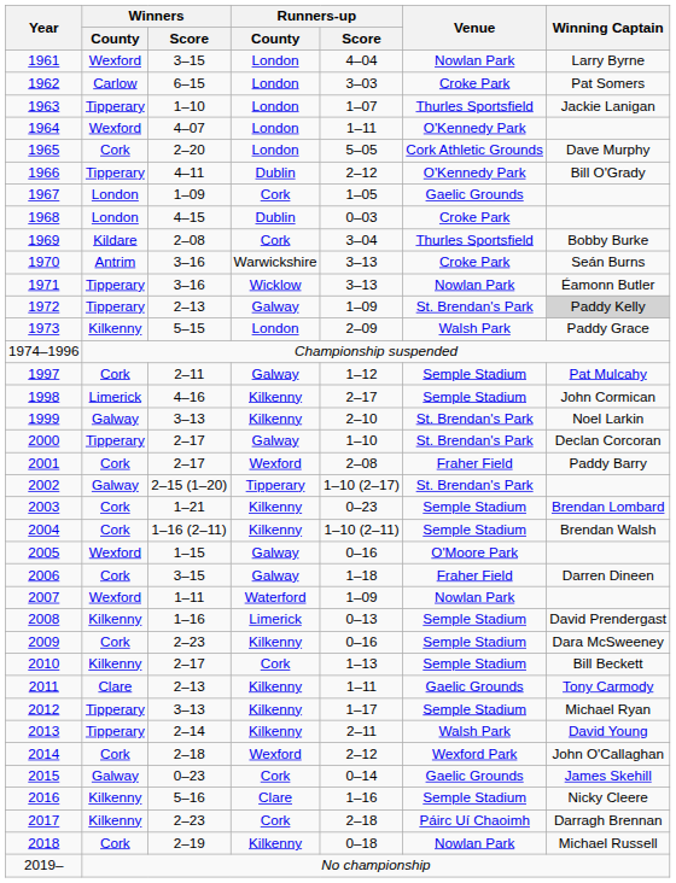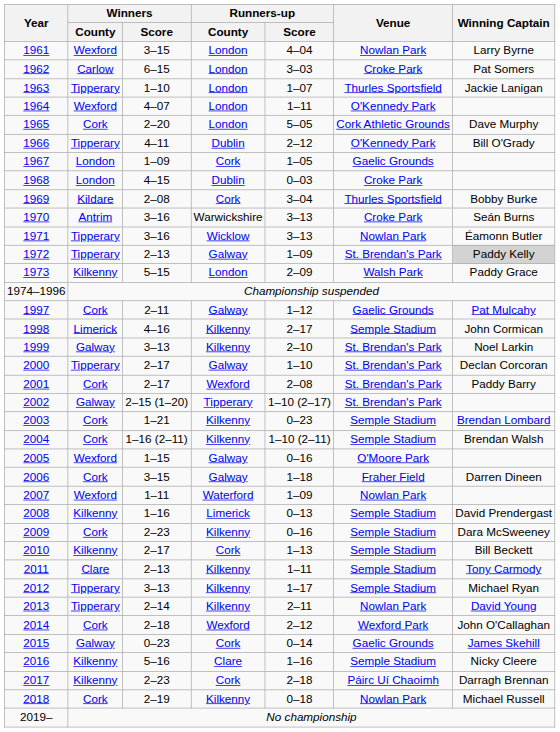 <table class="wikitable sortable" style="text-align:center;">
 <tr>
 <th rowspan="2">Year</th>
 <th colspan="2">Winners</th>
 <th colspan="2">Runners-up</th>
 <th rowspan="2">Venue</th>
 <th rowspan="2">Winning Captain</th>
 </tr>
 <tr>
 <th>County</th>
 <th>Score</th>
 <th>County</th>
 <th>Score</th>
 </tr>
 <tr>
 <td><a href='#'>1961</a></td>
 <td><a href='#'>Wexford</a></td>
 <td>3–15</td>
 <td><a href='#'>London</a></td>
 <td>4–04</td>
 <td><a href='#'>Nowlan Park</a></td>
 <td>Larry Byrne</td>
 </tr>
 <tr>
 <td><a href='#'>1962</a></td>
 <td><a href='#'>Carlow</a></td>
 <td>6–15</td>
 <td><a href='#'>London</a></td>
 <td>3–03</td>
 <td><a href='#'>Croke Park</a></td>
 <td>Pat Somers</td>
 </tr>
 <tr>
 <td><a href='#'>1963</a></td>
 <td><a href='#'>Tipperary</a></td>
 <td>1–10</td>
 <td><a href='#'>London</a></td>
 <td>1–07</td>
 <td><a href='#'>Thurles Sportsfield</a></td>
 <td>Jackie Lanigan</td>
 </tr>
 <tr>
 <td><a href='#'>1964</a></td>
 <td><a href='#'>Wexford</a></td>
 <td>4–07</td>
 <td><a href='#'>London</a></td>
 <td>1–11</td>
 <td><a href='#'>O'Kennedy Park</a></td>
 <td></td>
 </tr>
 <tr>
 <td><a href='#'>1965</a></td>
 <td><a href='#'>Cork</a></td>
 <td>2–20</td>
 <td><a href='#'>London</a></td>
 <td>5–05</td>
 <td><a href='#'>Cork Athletic Grounds</a></td>
 <td>Dave Murphy</td>
 </tr>
 <tr>
 <td><a href='#'>1966</a></td>
 <td><a href='#'>Tipperary</a></td>
 <td>4–11</td>
 <td><a href='#'>Dublin</a></td>
 <td>2–12</td>
 <td><a href='#'>O'Kennedy Park</a></td>
 <td>Bill O'Grady</td>
 </tr>
 <tr>
 <td><a href='#'>1967</a></td>
 <td><a href='#'>London</a></td>
 <td>1–09</td>
 <td><a href='#'>Cork</a></td>
 <td>1–05</td>
 <td><a href='#'>Gaelic Grounds</a></td>
 <td></td>
 </tr>
 <tr>
 <td><a href='#'>1968</a></td>
 <td><a href='#'>London</a></td>
 <td>4–15</td>
 <td><a href='#'>Dublin</a></td>
 <td>0–03</td>
 <td><a href='#'>Croke Park</a></td>
 <td></td>
 </tr>
 <tr>
 <td><a href='#'>1969</a></td>
 <td><a href='#'>Kildare</a></td>
 <td>2–08</td>
 <td><a href='#'>Cork</a></td>
 <td>3–04</td>
 <td><a href='#'>Thurles Sportsfield</a></td>
 <td>Bobby Burke</td>
 </tr>
 <tr>
 <td><a href='#'>1970</a></td>
 <td><a href='#'>Antrim</a></td>
 <td>3–16</td>
 <td>Warwickshire</td>
 <td>3–13</td>
 <td><a href='#'>Croke Park</a></td>
 <td>Seán Burns</td>
 </tr>
 <tr>
 <td><a href='#'>1971</a></td>
 <td><a href='#'>Tipperary</a></td>
 <td>3–16</td>
 <td><a href='#'>Wicklow</a></td>
 <td>3–13</td>
 <td><a href='#'>Nowlan Park</a></td>
 <td>Éamonn Butler</td>
 </tr>
 <tr>
 <td><a href='#'>1972</a></td>
 <td><a href='#'>Tipperary</a></td>
 <td>2–13</td>
 <td><a href='#'>Galway</a></td>
 <td>1–09</td>
 <td><a href='#'>St. Brendan's Park</a></td>
 <td style="background: lightgrey;">Paddy Kelly</td>
 </tr>
 <tr>
 <td><a href='#'>1973</a></td>
 <td><a href='#'>Kilkenny</a></td>
 <td>5–15</td>
 <td><a href='#'>London</a></td>
 <td>2–09</td>
 <td><a href='#'>Walsh Park</a></td>
 <td>Paddy Grace</td>
 </tr>
 <tr>
 <td>1974–1996</td>
 <td colspan="6"><em>Championship suspended</em></td>
 </tr>
 <tr>
 <td><a href='#'>1997</a></td>
 <td><a href='#'>Cork</a></td>
 <td>2–11</td>
 <td><a href='#'>Galway</a></td>
 <td>1–12</td>
-<td><a href='#'>Semple Stadium</a></td>
+<td><a href='#'>Gaelic Grounds</a></td>
 <td><a href='#'>Pat Mulcahy</a></td>
 </tr>
 <tr>
 <td><a href='#'>1998</a></td>
 <td><a href='#'>Limerick</a></td>
 <td>4–16</td>
 <td><a href='#'>Kilkenny</a></td>
 <td>2–17</td>
 <td><a href='#'>Semple Stadium</a></td>
 <td>John Cormican</td>
 </tr>
 <tr>
 <td><a href='#'>1999</a></td>
 <td><a href='#'>Galway</a></td>
 <td>3–13</td>
 <td><a href='#'>Kilkenny</a></td>
 <td>2–10</td>
 <td><a href='#'>St. Brendan's Park</a></td>
 <td>Noel Larkin</td>
 </tr>
 <tr>
 <td><a href='#'>2000</a></td>
 <td><a href='#'>Tipperary</a></td>
 <td>2–17</td>
 <td><a href='#'>Galway</a></td>
 <td>1–10</td>
 <td><a href='#'>St. Brendan's Park</a></td>
 <td>Declan Corcoran</td>
 </tr>
 <tr>
 <td><a href='#'>2001</a></td>
 <td><a href='#'>Cork</a></td>
 <td>2–17</td>
 <td><a href='#'>Wexford</a></td>
 <td>2–08</td>
-<td><a href='#'>Fraher Field</a></td>
+<td><a href='#'>St. Brendan's Park</a></td>
 <td>Paddy Barry</td>
 </tr>
 <tr>
 <td><a href='#'>2002</a></td>
 <td><a href='#'>Galway</a></td>
 <td>2–15 (1–20)</td>
 <td><a href='#'>Tipperary</a></td>
 <td>1–10 (2–17)</td>
 <td><a href='#'>St. Brendan's Park</a></td>
 <td></td>
 </tr>
 <tr>
 <td><a href='#'>2003</a></td>
 <td><a href='#'>Cork</a></td>
 <td>1–21</td>
 <td><a href='#'>Kilkenny</a></td>
 <td>0–23</td>
 <td><a href='#'>Semple Stadium</a></td>
 <td><a href='#'>Brendan Lombard</a></td>
 </tr>
 <tr>
 <td><a href='#'>2004</a></td>
 <td><a href='#'>Cork</a></td>
 <td>1–16 (2–11)</td>
 <td><a href='#'>Kilkenny</a></td>
 <td>1–10 (2–11)</td>
 <td><a href='#'>Semple Stadium</a></td>
 <td>Brendan Walsh</td>
 </tr>
 <tr>
 <td><a href='#'>2005</a></td>
 <td><a href='#'>Wexford</a></td>
 <td>1–15</td>
 <td><a href='#'>Galway</a></td>
 <td>0–16</td>
 <td><a href='#'>O'Moore Park</a></td>
 <td></td>
 </tr>
 <tr>
 <td><a href='#'>2006</a></td>
 <td><a href='#'>Cork</a></td>
 <td>3–15</td>
 <td><a href='#'>Galway</a></td>
 <td>1–18</td>
 <td><a href='#'>Fraher Field</a></td>
 <td>Darren Dineen</td>
 </tr>
 <tr>
 <td><a href='#'>2007</a></td>
 <td><a href='#'>Wexford</a></td>
 <td>1–11</td>
 <td><a href='#'>Waterford</a></td>
 <td>1–09</td>
 <td><a href='#'>Nowlan Park</a></td>
 <td></td>
 </tr>
 <tr>
 <td><a href='#'>2008</a></td>
 <td><a href='#'>Kilkenny</a></td>
 <td>1–16</td>
 <td><a href='#'>Limerick</a></td>
 <td>0–13</td>
 <td><a href='#'>Semple Stadium</a></td>
 <td>David Prendergast</td>
 </tr>
 <tr>
 <td><a href='#'>2009</a></td>
 <td><a href='#'>Cork</a></td>
 <td>2–23</td>
 <td><a href='#'>Kilkenny</a></td>
 <td>0–16</td>
 <td><a href='#'>Semple Stadium</a></td>
 <td>Dara McSweeney</td>
 </tr>
 <tr>
 <td><a href='#'>2010</a></td>
 <td><a href='#'>Kilkenny</a></td>
 <td>2–17</td>
 <td><a href='#'>Cork</a></td>
 <td>1–13</td>
 <td><a href='#'>Semple Stadium</a></td>
 <td>Bill Beckett</td>
 </tr>
 <tr>
 <td><a href='#'>2011</a></td>
 <td><a href='#'>Clare</a></td>
 <td>2–13</td>
 <td><a href='#'>Kilkenny</a></td>
 <td>1–11</td>
-<td><a href='#'>Gaelic Grounds</a></td>
+<td><a href='#'>Semple Stadium</a></td>
 <td><a href='#'>Tony Carmody</a></td>
 </tr>
 <tr>
 <td><a href='#'>2012</a></td>
 <td><a href='#'>Tipperary</a></td>
 <td>3–13</td>
 <td><a href='#'>Kilkenny</a></td>
 <td>1–17</td>
 <td><a href='#'>Semple Stadium</a></td>
 <td>Michael Ryan</td>
 </tr>
 <tr>
 <td><a href='#'>2013</a></td>
 <td><a href='#'>Tipperary</a></td>
 <td>2–14</td>
 <td><a href='#'>Kilkenny</a></td>
 <td>2–11</td>
-<td><a href='#'>Walsh Park</a></td>
+<td><a href='#'>Nowlan Park</a></td>
 <td><a href='#'>David Young</a></td>
 </tr>
 <tr>
 <td><a href='#'>2014</a></td>
 <td><a href='#'>Cork</a></td>
 <td>2–18</td>
 <td><a href='#'>Wexford</a></td>
 <td>2–12</td>
 <td><a href='#'>Wexford Park</a></td>
 <td>John O'Callaghan</td>
 </tr>
 <tr>
 <td><a href='#'>2015</a></td>
 <td><a href='#'>Galway</a></td>
 <td>0–23</td>
 <td><a href='#'>Cork</a></td>
 <td>0–14</td>
 <td><a href='#'>Gaelic Grounds</a></td>
 <td><a href='#'>James Skehill</a></td>
 </tr>
 <tr>
 <td><a href='#'>2016</a></td>
 <td><a href='#'>Kilkenny</a></td>
 <td>5–16</td>
 <td><a href='#'>Clare</a></td>
 <td>1–16</td>
 <td><a href='#'>Semple Stadium</a></td>
 <td>Nicky Cleere</td>
 </tr>
 <tr>
 <td><a href='#'>2017</a></td>
 <td><a href='#'>Kilkenny</a></td>
 <td>2–23</td>
 <td><a href='#'>Cork</a></td>
 <td>2–18</td>
 <td><a href='#'>Páirc Uí Chaoimh</a></td>
 <td>Darragh Brennan</td>
 </tr>
 <tr>
 <td><a href='#'>2018</a></td>
 <td><a href='#'>Cork</a></td>
 <td>2–19</td>
 <td><a href='#'>Kilkenny</a></td>
 <td>0–18</td>
 <td><a href='#'>Nowlan Park</a></td>
 <td>Michael Russell</td>
 </tr>
 <tr>
 <td>2019–</td>
 <td colspan="6"><em>No championship</em></td>
 </tr>
 </table>
